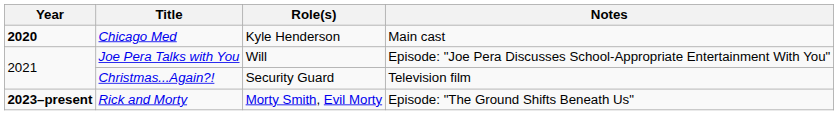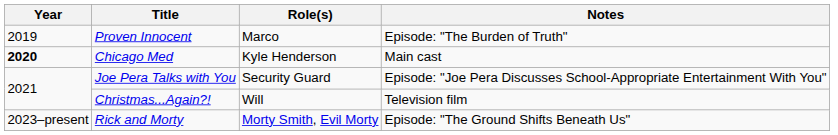 <table class="wikitable sortable">
 <tr>
 <th>Year</th>
 <th>Title</th>
 <th>Role(s)</th>
 <th>Notes</th>
+</tr>
+<tr>
+<td>2019</td>
+<td><em><a href='#'>Proven Innocent</a></em></td>
+<td>Marco</td>
+<td>Episode: "The Burden of Truth"</td>
 </tr>
 <tr>
 <td><strong>2020</strong></td>
 <td><em><a href='#'>Chicago Med</a></em></td>
 <td>Kyle Henderson</td>
 <td>Main cast</td>
 </tr>
 <tr>
 <td rowspan="2">2021</td>
 <td><em><a href='#'>Joe Pera Talks with You</a></em></td>
-<td>Will</td>
+<td>Security Guard</td>
 <td>Episode: "Joe Pera Discusses School-Appropriate Entertainment With You"</td>
 </tr>
 <tr>
 <td><em><a href='#'>Christmas...Again?!</a></em></td>
-<td>Security Guard</td>
+<td>Will</td>
 <td>Television film</td>
 </tr>
 <tr>
-<td><strong>2023–present</strong></td>
+<td>2023–present</td>
 <td><em><a href='#'>Rick and Morty</a></em></td>
 <td><a href='#'>Morty Smith</a>, <a href='#'>Evil Morty</a></td>
 <td>Episode: "The Ground Shifts Beneath Us"</td>
 </tr>
 </table>
